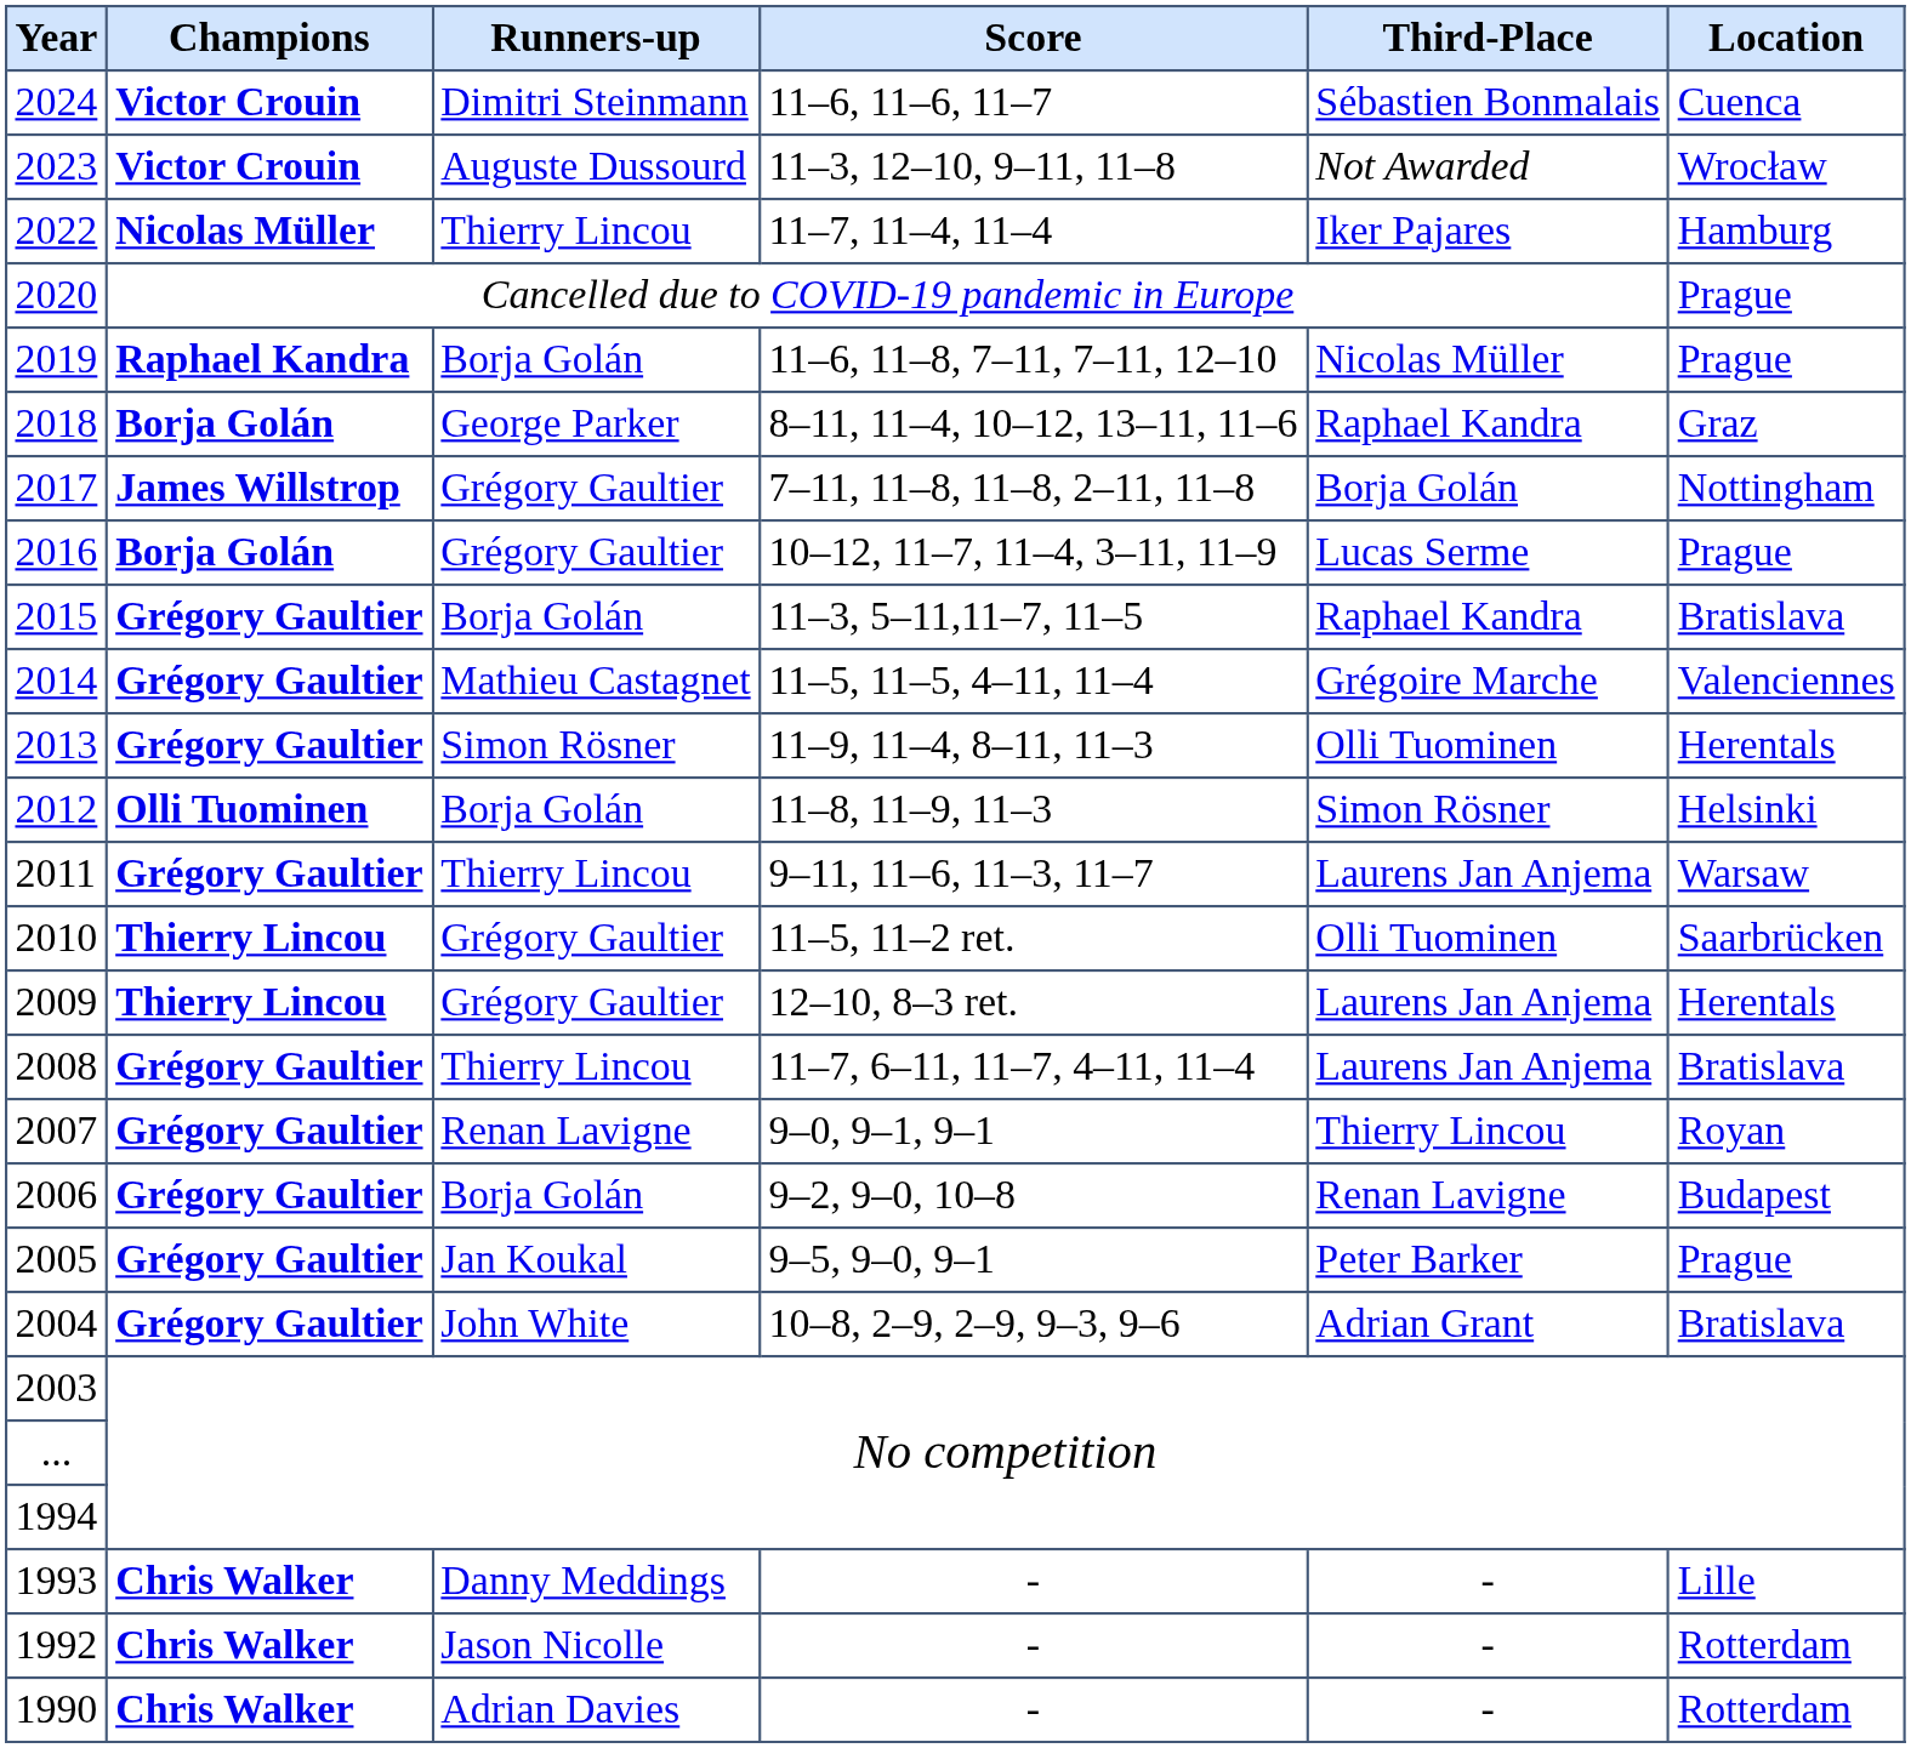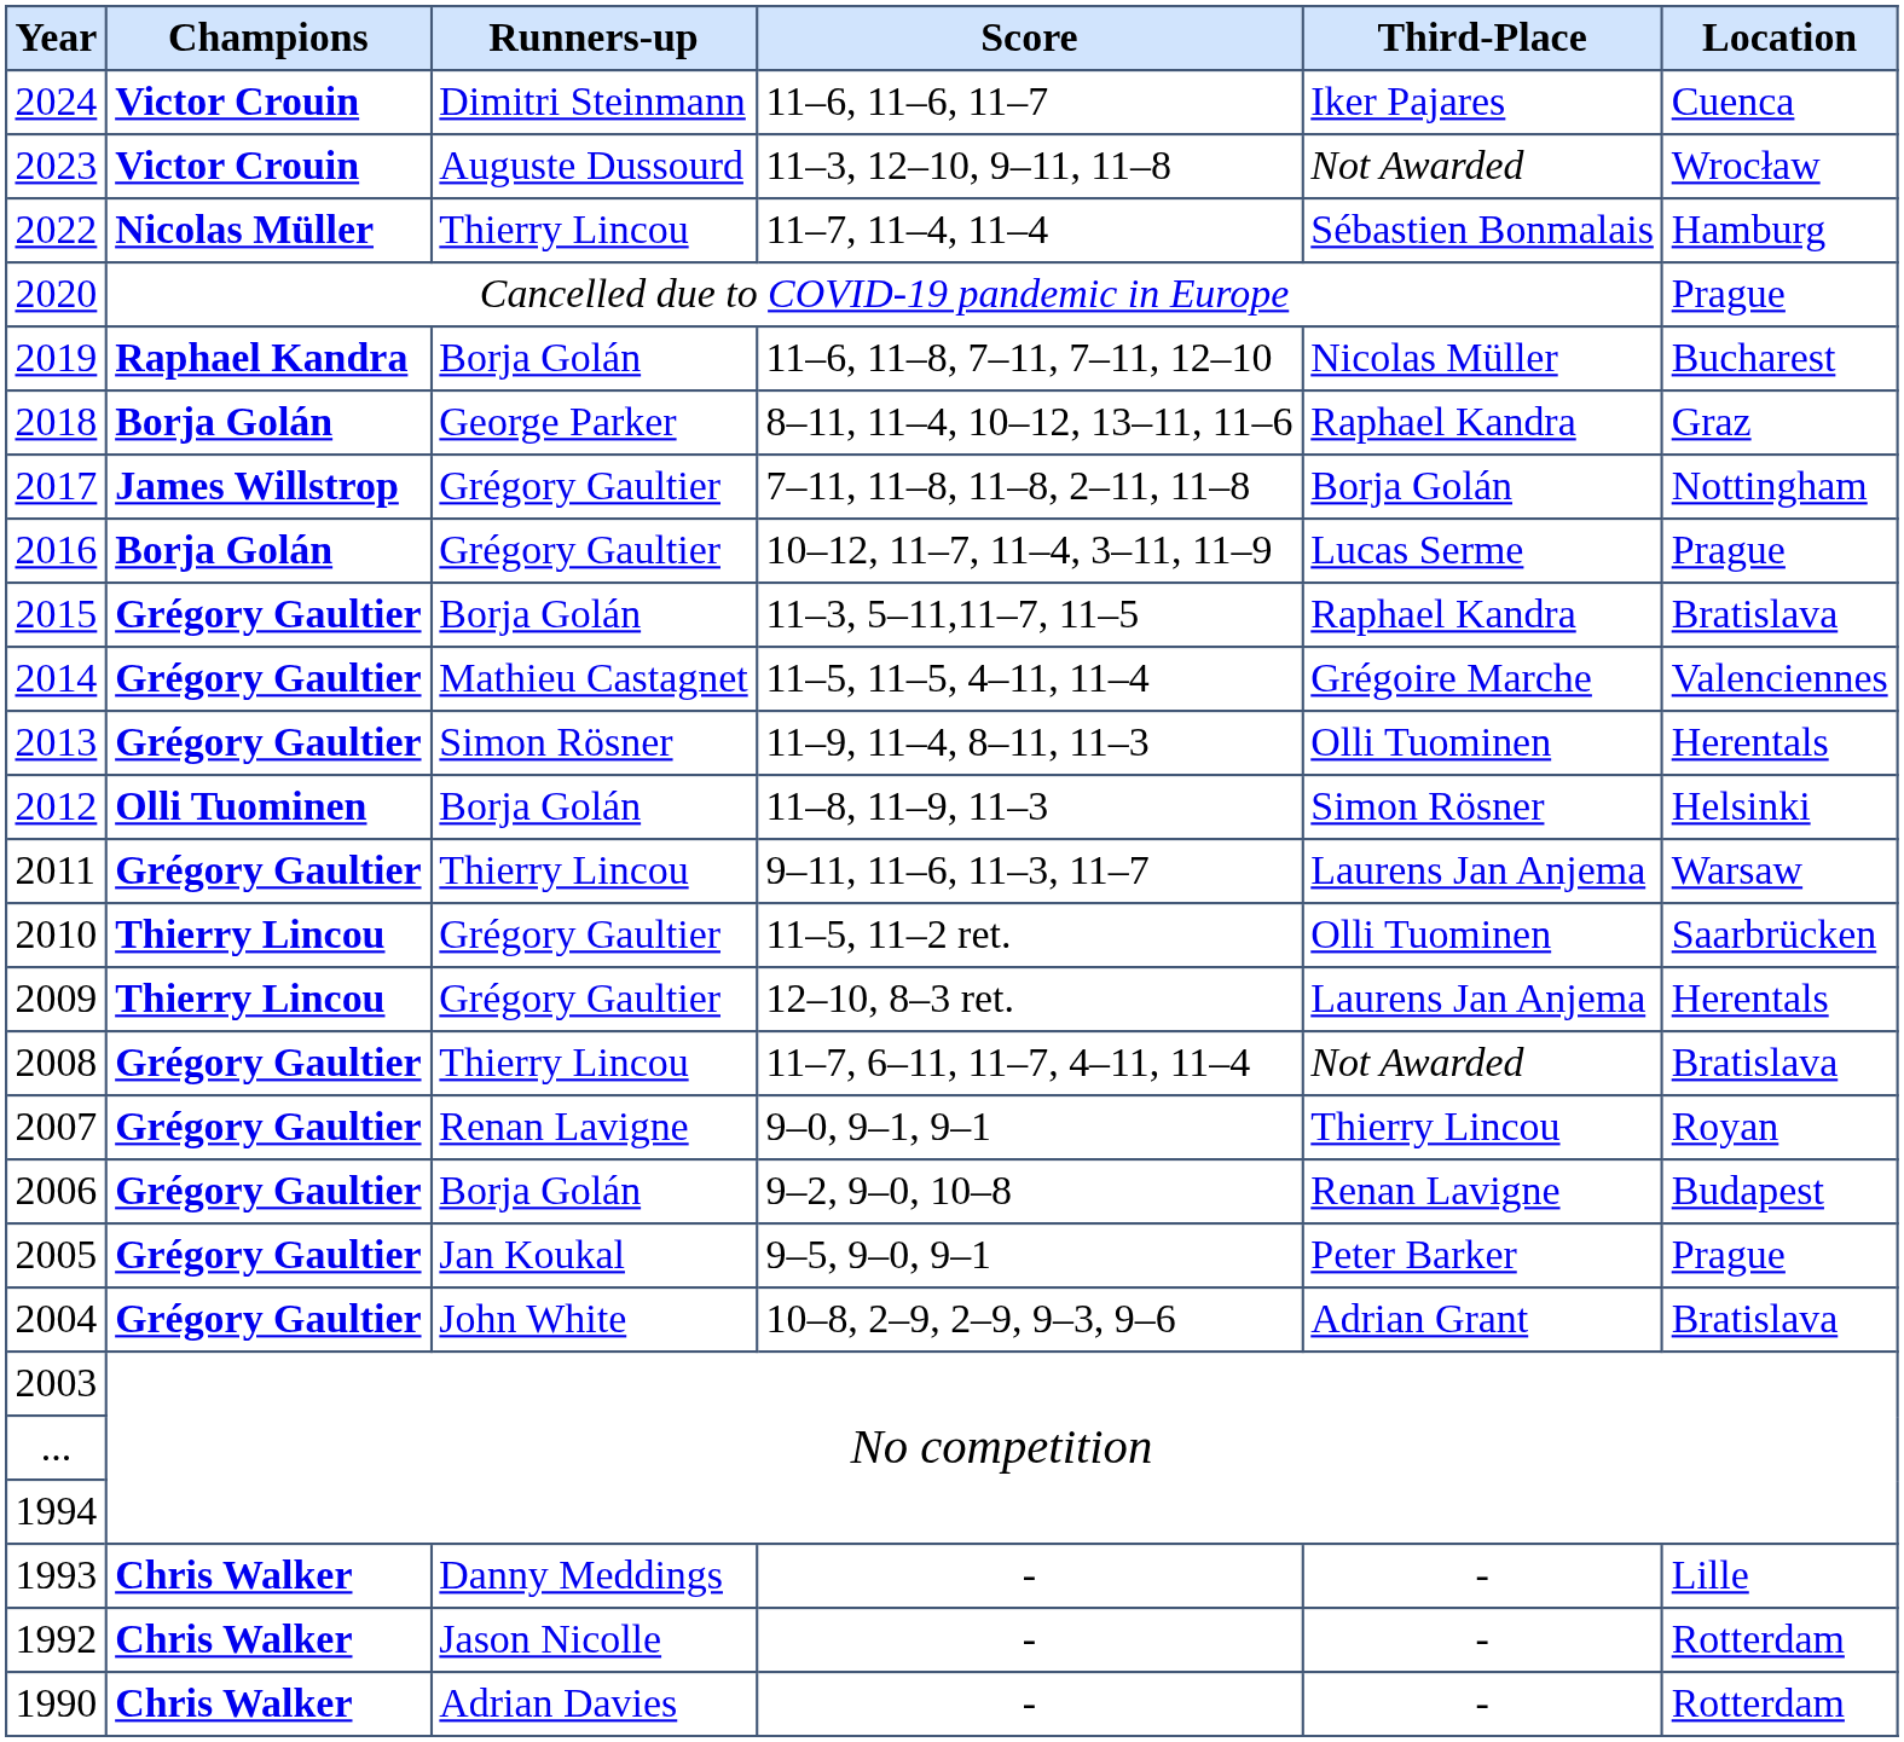 <table cellpadding="3" cellspacing="4" border="1" style="border:#435877 solid 1px; border-collapse: collapse;">
 <tr bgcolor="#d1e4fd">
 <th>Year</th>
 <th>Champions</th>
 <th>Runners-up</th>
 <th>Score</th>
 <th>Third-Place</th>
 <th>Location</th>
 </tr>
 <tr ---->
 <td><a href='#'>2024</a></td>
 <td> <strong><a href='#'>Victor Crouin</a></strong></td>
 <td> <a href='#'>Dimitri Steinmann</a></td>
 <td>11–6, 11–6, 11–7</td>
-<td> <a href='#'>Sébastien Bonmalais</a></td>
+<td> <a href='#'>Iker Pajares</a></td>
 <td> <a href='#'>Cuenca</a></td>
 </tr>
 <tr ---->
 <td><a href='#'>2023</a></td>
 <td> <strong><a href='#'>Victor Crouin</a></strong></td>
 <td> <a href='#'>Auguste Dussourd</a></td>
 <td>11–3, 12–10, 9–11, 11–8</td>
 <td><em>Not Awarded</em></td>
 <td> <a href='#'>Wrocław</a></td>
 </tr>
 <tr ---->
 <td><a href='#'>2022</a></td>
 <td> <strong><a href='#'>Nicolas Müller</a></strong></td>
 <td> <a href='#'>Thierry Lincou</a></td>
 <td>11–7, 11–4, 11–4</td>
-<td> <a href='#'>Iker Pajares</a></td>
+<td> <a href='#'>Sébastien Bonmalais</a></td>
 <td> <a href='#'>Hamburg</a></td>
 </tr>
 <tr ---->
 <td><a href='#'>2020</a></td>
 <td rowspan=1 colspan=4 align="center"><em>Cancelled due to <a href='#'>COVID-19 pandemic in Europe</a></em></td>
 <td> <a href='#'>Prague</a></td>
 </tr>
 <tr ---->
 <td><a href='#'>2019</a></td>
 <td> <strong><a href='#'>Raphael Kandra</a></strong></td>
 <td> <a href='#'>Borja Golán</a></td>
 <td>11–6, 11–8, 7–11, 7–11, 12–10</td>
 <td> <a href='#'>Nicolas Müller</a></td>
-<td> <a href='#'>Prague</a></td>
+<td> <a href='#'>Bucharest</a></td>
 </tr>
 <tr ---->
 <td><a href='#'>2018</a></td>
 <td> <strong><a href='#'>Borja Golán</a></strong></td>
 <td> <a href='#'>George Parker</a></td>
 <td>8–11, 11–4, 10–12, 13–11, 11–6</td>
 <td> <a href='#'>Raphael Kandra</a></td>
 <td> <a href='#'>Graz</a></td>
 </tr>
 <tr ---->
 <td><a href='#'>2017</a></td>
 <td> <strong><a href='#'>James Willstrop</a></strong></td>
 <td> <a href='#'>Grégory Gaultier</a></td>
 <td>7–11, 11–8, 11–8, 2–11, 11–8</td>
 <td> <a href='#'>Borja Golán</a></td>
 <td> <a href='#'>Nottingham</a></td>
 </tr>
 <tr ---->
 <td><a href='#'>2016</a></td>
 <td> <strong><a href='#'>Borja Golán</a></strong></td>
 <td> <a href='#'>Grégory Gaultier</a></td>
 <td>10–12, 11–7, 11–4, 3–11, 11–9</td>
 <td> <a href='#'>Lucas Serme</a></td>
 <td> <a href='#'>Prague</a></td>
 </tr>
 <tr ---->
 <td><a href='#'>2015</a></td>
 <td> <strong><a href='#'>Grégory Gaultier</a></strong></td>
 <td> <a href='#'>Borja Golán</a></td>
 <td>11–3, 5–11,11–7, 11–5</td>
 <td> <a href='#'>Raphael Kandra</a></td>
 <td> <a href='#'>Bratislava</a></td>
 </tr>
 <tr ---->
 <td><a href='#'>2014</a></td>
 <td> <strong><a href='#'>Grégory Gaultier</a></strong></td>
 <td> <a href='#'>Mathieu Castagnet</a></td>
 <td>11–5, 11–5, 4–11, 11–4</td>
 <td> <a href='#'>Grégoire Marche</a></td>
 <td> <a href='#'>Valenciennes</a></td>
 </tr>
 <tr ---->
 <td><a href='#'>2013</a></td>
 <td> <strong><a href='#'>Grégory Gaultier</a></strong></td>
 <td> <a href='#'>Simon Rösner</a></td>
 <td>11–9, 11–4, 8–11, 11–3</td>
 <td> <a href='#'>Olli Tuominen</a></td>
 <td> <a href='#'>Herentals</a></td>
 </tr>
 <tr ---->
 <td><a href='#'>2012</a></td>
 <td> <strong><a href='#'>Olli Tuominen</a></strong></td>
 <td> <a href='#'>Borja Golán</a></td>
 <td>11–8, 11–9, 11–3</td>
 <td> <a href='#'>Simon Rösner</a></td>
 <td> <a href='#'>Helsinki</a></td>
 </tr>
 <tr ---->
 <td>2011</td>
 <td> <strong><a href='#'>Grégory Gaultier</a></strong></td>
 <td> <a href='#'>Thierry Lincou</a></td>
 <td>9–11, 11–6, 11–3, 11–7</td>
 <td> <a href='#'>Laurens Jan Anjema</a></td>
 <td> <a href='#'>Warsaw</a></td>
 </tr>
 <tr ---->
 <td>2010</td>
 <td> <strong><a href='#'>Thierry Lincou</a></strong></td>
 <td> <a href='#'>Grégory Gaultier</a></td>
 <td>11–5, 11–2 ret.</td>
 <td> <a href='#'>Olli Tuominen</a></td>
 <td> <a href='#'>Saarbrücken</a></td>
 </tr>
 <tr ---->
 <td>2009</td>
 <td> <strong><a href='#'>Thierry Lincou</a></strong></td>
 <td> <a href='#'>Grégory Gaultier</a></td>
 <td>12–10, 8–3 ret.</td>
 <td> <a href='#'>Laurens Jan Anjema</a></td>
 <td> <a href='#'>Herentals</a></td>
 </tr>
 <tr ---->
 <td>2008</td>
 <td> <strong><a href='#'>Grégory Gaultier</a></strong></td>
 <td> <a href='#'>Thierry Lincou</a></td>
 <td>11–7, 6–11, 11–7, 4–11, 11–4</td>
-<td> <a href='#'>Laurens Jan Anjema</a></td>
+<td><em>Not Awarded</em></td>
 <td> <a href='#'>Bratislava</a></td>
 </tr>
 <tr ---->
 <td>2007</td>
 <td> <strong><a href='#'>Grégory Gaultier</a></strong></td>
 <td> <a href='#'>Renan Lavigne</a></td>
 <td>9–0, 9–1, 9–1</td>
 <td> <a href='#'>Thierry Lincou</a></td>
 <td> <a href='#'>Royan</a></td>
 </tr>
 <tr ---->
 <td>2006</td>
 <td> <strong><a href='#'>Grégory Gaultier</a></strong></td>
 <td> <a href='#'>Borja Golán</a></td>
 <td>9–2, 9–0, 10–8</td>
 <td> <a href='#'>Renan Lavigne</a></td>
 <td> <a href='#'>Budapest</a></td>
 </tr>
 <tr ---->
 <td>2005</td>
 <td> <strong><a href='#'>Grégory Gaultier</a></strong></td>
 <td> <a href='#'>Jan Koukal</a></td>
 <td>9–5, 9–0, 9–1</td>
 <td> <a href='#'>Peter Barker</a></td>
 <td> <a href='#'>Prague</a></td>
 </tr>
 <tr ---->
 <td>2004</td>
 <td> <strong><a href='#'>Grégory Gaultier</a></strong></td>
 <td> <a href='#'>John White</a></td>
 <td>10–8, 2–9, 2–9, 9–3, 9–6</td>
 <td> <a href='#'>Adrian Grant</a></td>
 <td> <a href='#'>Bratislava</a></td>
 </tr>
 <tr ---->
 <td>2003</td>
 <td rowspan="3" colspan="5" align="center"><span><big><em>No competition</em></big></span></td>
 </tr>
 <tr ---->
 <td align="center">...</td>
 </tr>
 <tr ---->
 <td>1994</td>
 </tr>
 <tr ---->
 <td>1993</td>
 <td> <strong><a href='#'>Chris Walker</a></strong></td>
 <td> <a href='#'>Danny Meddings</a></td>
 <td align="center">-</td>
 <td align="center">-</td>
 <td> <a href='#'>Lille</a></td>
 </tr>
 <tr ---->
 <td>1992</td>
 <td> <strong><a href='#'>Chris Walker</a></strong></td>
 <td> <a href='#'>Jason Nicolle</a></td>
 <td align="center">-</td>
 <td align="center">-</td>
 <td> <a href='#'>Rotterdam</a></td>
 </tr>
 <tr ---->
 <td>1990</td>
 <td> <strong><a href='#'>Chris Walker</a></strong></td>
 <td> <a href='#'>Adrian Davies</a></td>
 <td align="center">-</td>
 <td align="center">-</td>
 <td> <a href='#'>Rotterdam</a></td>
 </tr>
 <tr ---->
 </tr>
 </table>
